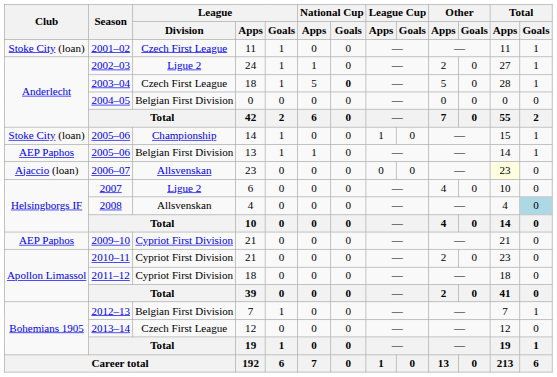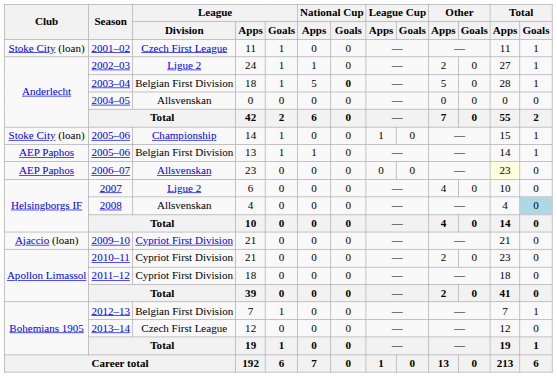 <table class="wikitable" style="text-align:center">
 <tr>
 <th rowspan="2">Club</th>
 <th rowspan="2">Season</th>
 <th colspan="3">League</th>
 <th colspan="2">National Cup</th>
 <th colspan="2">League Cup</th>
 <th colspan="2">Other</th>
 <th colspan="2">Total</th>
 </tr>
 <tr>
 <th>Division</th>
 <th>Apps</th>
 <th>Goals</th>
 <th>Apps</th>
 <th>Goals</th>
 <th>Apps</th>
 <th>Goals</th>
 <th>Apps</th>
 <th>Goals</th>
 <th>Apps</th>
 <th>Goals</th>
 </tr>
 <tr>
 <td><a href='#'>Stoke City</a> (loan)</td>
 <td><a href='#'>2001–02</a></td>
 <td><a href='#'>Czech First League</a></td>
 <td>11</td>
 <td>1</td>
 <td>0</td>
 <td>0</td>
 <td colspan="2">—</td>
 <td colspan="2">—</td>
 <td>11</td>
 <td>1</td>
 </tr>
 <tr>
 <td rowspan=4><a href='#'>Anderlecht</a></td>
 <td><a href='#'>2002–03</a></td>
 <td><a href='#'>Ligue 2</a></td>
 <td>24</td>
 <td>1</td>
 <td>1</td>
 <td>0</td>
 <td colspan="2">—</td>
 <td>2</td>
 <td>0</td>
 <td>27</td>
 <td>1</td>
 </tr>
 <tr>
 <td><a href='#'>2003–04</a></td>
-<td>Czech First League</td>
+<td>Belgian First Division</td>
 <td>18</td>
 <td>1</td>
 <td>5</td>
 <td><strong>0</strong></td>
 <td colspan="2">—</td>
 <td>5</td>
 <td>0</td>
 <td>28</td>
 <td>1</td>
 </tr>
 <tr>
 <td><a href='#'>2004–05</a></td>
-<td>Belgian First Division</td>
+<td>Allsvenskan</td>
 <td>0</td>
 <td>0</td>
 <td>0</td>
 <td>0</td>
 <td colspan="2">—</td>
 <td>0</td>
 <td>0</td>
 <td>0</td>
 <td>0</td>
 </tr>
 <tr>
 <th colspan="2">Total</th>
 <th>42</th>
 <th>2</th>
 <th>6</th>
 <th>0</th>
 <th colspan="2">—</th>
 <th>7</th>
 <th>0</th>
 <th>55</th>
 <th>2</th>
 </tr>
 <tr>
 <td><a href='#'>Stoke City</a> (loan)</td>
 <td><a href='#'>2005–06</a></td>
 <td><a href='#'>Championship</a></td>
 <td>14</td>
 <td>1</td>
 <td>0</td>
 <td>0</td>
 <td>1</td>
 <td>0</td>
 <td colspan="2">—</td>
 <td>15</td>
 <td>1</td>
 </tr>
 <tr>
 <td><a href='#'>AEP Paphos</a></td>
 <td><a href='#'>2005–06</a></td>
 <td>Belgian First Division</td>
 <td>13</td>
 <td>1</td>
 <td>1</td>
 <td>0</td>
 <td colspan="2">—</td>
 <td colspan="2">—</td>
 <td>14</td>
 <td>1</td>
 </tr>
 <tr>
-<td><a href='#'>Ajaccio</a> (loan)</td>
+<td><a href='#'>AEP Paphos</a></td>
 <td><a href='#'>2006–07</a></td>
 <td><a href='#'>Allsvenskan</a></td>
 <td>23</td>
 <td>0</td>
 <td>0</td>
 <td>0</td>
 <td>0</td>
 <td>0</td>
 <td colspan="2">—</td>
 <td style="background: lightyellow;">23</td>
 <td>0</td>
 </tr>
 <tr>
 <td rowspan=3><a href='#'>Helsingborgs IF</a></td>
 <td><a href='#'>2007</a></td>
 <td><a href='#'>Ligue 2</a></td>
 <td>6</td>
 <td>0</td>
 <td>0</td>
 <td>0</td>
 <td colspan="2">—</td>
 <td>4</td>
 <td>0</td>
 <td>10</td>
 <td>0</td>
 </tr>
 <tr>
 <td><a href='#'>2008</a></td>
 <td>Allsvenskan</td>
 <td>4</td>
 <td>0</td>
 <td>0</td>
 <td>0</td>
 <td colspan="2">—</td>
 <td colspan="2">—</td>
 <td>4</td>
 <td style="background: lightblue;">0</td>
 </tr>
 <tr>
 <th colspan="2">Total</th>
 <th>10</th>
 <th>0</th>
 <th>0</th>
 <th>0</th>
 <th colspan="2">—</th>
 <th>4</th>
 <th>0</th>
 <th>14</th>
 <th>0</th>
 </tr>
 <tr>
-<td><a href='#'>AEP Paphos</a></td>
+<td><a href='#'>Ajaccio</a> (loan)</td>
 <td><a href='#'>2009–10</a></td>
 <td><a href='#'>Cypriot First Division</a></td>
 <td>21</td>
 <td>0</td>
 <td>0</td>
 <td>0</td>
 <td colspan="2">—</td>
 <td colspan="2">—</td>
 <td>21</td>
 <td>0</td>
 </tr>
 <tr>
 <td rowspan=3><a href='#'>Apollon Limassol</a></td>
 <td><a href='#'>2010–11</a></td>
 <td>Cypriot First Division</td>
 <td>21</td>
 <td>0</td>
 <td>0</td>
 <td>0</td>
 <td colspan="2">—</td>
 <td>2</td>
 <td>0</td>
 <td>23</td>
 <td>0</td>
 </tr>
 <tr>
 <td><a href='#'>2011–12</a></td>
 <td>Cypriot First Division</td>
 <td>18</td>
 <td>0</td>
 <td>0</td>
 <td>0</td>
 <td colspan="2">—</td>
 <td colspan="2">—</td>
 <td>18</td>
 <td>0</td>
 </tr>
 <tr>
 <th colspan="2">Total</th>
 <th>39</th>
 <th>0</th>
 <th>0</th>
 <th>0</th>
 <th colspan="2">—</th>
 <th>2</th>
 <th>0</th>
 <th>41</th>
 <th>0</th>
 </tr>
 <tr>
 <td rowspan=3><a href='#'>Bohemians 1905</a></td>
 <td><a href='#'>2012–13</a></td>
 <td>Belgian First Division</td>
 <td>7</td>
 <td>1</td>
 <td>0</td>
 <td>0</td>
 <td colspan="2">—</td>
 <td colspan="2">—</td>
 <td>7</td>
 <td>1</td>
 </tr>
 <tr>
 <td><a href='#'>2013–14</a></td>
 <td>Czech First League</td>
 <td>12</td>
 <td>0</td>
 <td>0</td>
 <td>0</td>
 <td colspan="2">—</td>
 <td colspan="2">—</td>
 <td>12</td>
 <td>0</td>
 </tr>
 <tr>
 <th colspan="2">Total</th>
 <th>19</th>
 <th>1</th>
 <th>0</th>
 <th>0</th>
 <th colspan="2">—</th>
 <th colspan="2">—</th>
 <th>19</th>
 <th>1</th>
 </tr>
 <tr>
 <th colspan="3">Career total</th>
 <th>192</th>
 <th>6</th>
 <th>7</th>
 <th>0</th>
 <th>1</th>
 <th>0</th>
 <th>13</th>
 <th>0</th>
 <th>213</th>
 <th>6</th>
 </tr>
 </table>
